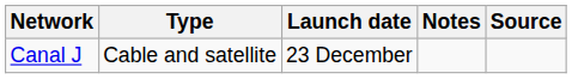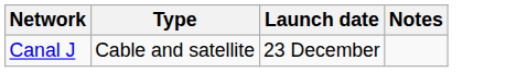 <table class="wikitable sortable">
 <tr>
 <th>Network</th>
 <th>Type</th>
 <th>Launch date</th>
 <th>Notes</th>
-<th>Source</th>
 </tr>
 <tr>
 <td><a href='#'>Canal J</a></td>
 <td>Cable and satellite</td>
 <td>23 December</td>
 <td></td>
-<td></td>
 </tr>
 </table>
